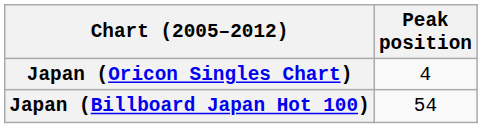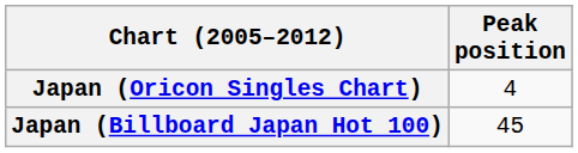 <table class="wikitable sortable plainrowheaders" style="text-align:center">
 <tr>
 <th scope="col">Chart (2005–2012)</th>
 <th scope="col">Peak<br> position</th>
 </tr>
 <tr>
 <th scope="row">Japan (<a href='#'>Oricon Singles Chart</a>)</th>
 <td>4</td>
 </tr>
 <tr>
 <th scope="row">Japan (<a href='#'>Billboard Japan Hot 100</a>)</th>
-<td>54</td>
+<td>45</td>
 </tr>
 </table>
